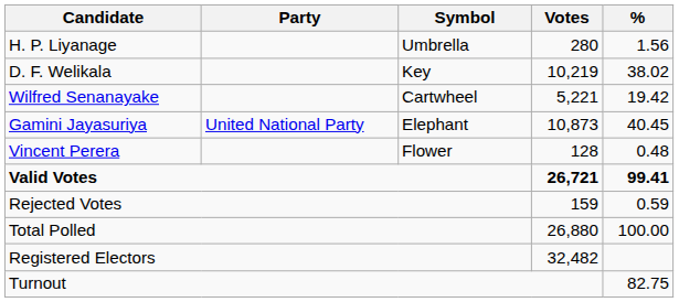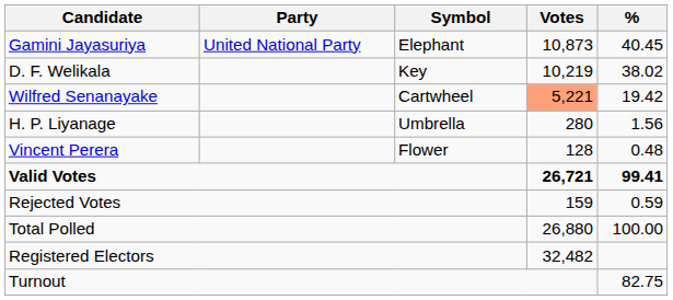 <table class="wikitable" border="1" style="text-align:right;">
 <tr>
 <th align=left width="180">Candidate</th>
 <th align=left width="180">Party</th>
 <th align=left width="120">Symbol</th>
 <th align=left width="60">Votes</th>
 <th align=left width="60">%</th>
 </tr>
 <tr>
-<td align=left>H. P. Liyanage</td>
-<td align=left></td>
-<td align=left>Umbrella</td>
-<td align=right>280</td>
-<td align=right>1.56</td>
+<td align=left><a href='#'>Gamini Jayasuriya</a></td>
+<td align=left><a href='#'>United National Party</a></td>
+<td align=left>Elephant</td>
+<td align=right>10,873</td>
+<td align=right>40.45</td>
 </tr>
 <tr>
 <td align=left>D. F. Welikala</td>
 <td align=left></td>
 <td align=left>Key</td>
 <td align=right>10,219</td>
 <td align=right>38.02</td>
 </tr>
 <tr>
 <td align=left><a href='#'>Wilfred Senanayake</a></td>
 <td align=left></td>
 <td align=left>Cartwheel</td>
-<td align=right>5,221</td>
+<td align=right style="background: lightsalmon;">5,221</td>
 <td align=right>19.42</td>
 </tr>
 <tr>
-<td align=left><a href='#'>Gamini Jayasuriya</a></td>
-<td align=left><a href='#'>United National Party</a></td>
-<td align=left>Elephant</td>
-<td align=right>10,873</td>
-<td align=right>40.45</td>
+<td align=left>H. P. Liyanage</td>
+<td align=left></td>
+<td align=left>Umbrella</td>
+<td align=right>280</td>
+<td align=right>1.56</td>
 </tr>
 <tr>
 <td align=left><a href='#'>Vincent Perera</a></td>
 <td align=left></td>
 <td align=left>Flower</td>
 <td align=right>128</td>
 <td align=right>0.48</td>
 </tr>
 <tr>
 <td align=left colspan=3><strong>Valid Votes</strong></td>
 <td align=right><strong>26,721</strong></td>
 <td align=right><strong>99.41</strong></td>
 </tr>
 <tr>
 <td align=left colspan=3>Rejected Votes</td>
 <td align=right>159</td>
 <td align=right>0.59</td>
 </tr>
 <tr>
 <td align=left colspan=3>Total Polled</td>
 <td align=right>26,880</td>
 <td align=right>100.00</td>
 </tr>
 <tr>
 <td align=left colspan=3>Registered Electors</td>
 <td align=right>32,482</td>
 <td></td>
 </tr>
 <tr>
 <td align=left colspan=4>Turnout</td>
 <td align=right>82.75</td>
 </tr>
 </table>
